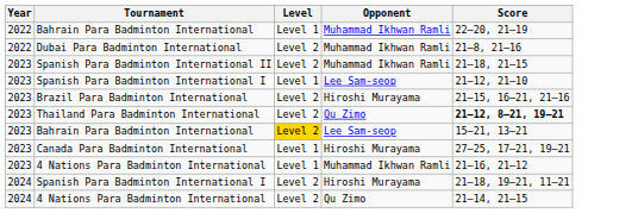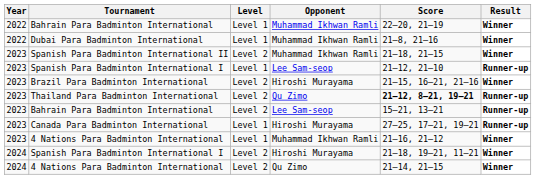 <table class="sortable wikitable" style="font-size: 90%;">
 <tr>
 <th>Year</th>
 <th>Tournament</th>
 <th>Level</th>
 <th>Opponent</th>
 <th>Score</th>
+<th>Result</th>
 </tr>
 <tr>
 <td align="center">2022</td>
 <td align="left">Bahrain Para Badminton International</td>
 <td align="left">Level 1</td>
 <td align="left"> <a href='#'>Muhammad Ikhwan Ramli</a></td>
 <td align="left">22–20, 21–19</td>
+<td style="text-align:left; background:white"> <strong>Winner</strong></td>
 </tr>
 <tr>
 <td align="center">2022</td>
 <td align="left">Dubai Para Badminton International</td>
-<td align="left">Level 2</td>
+<td align="left">Level 1</td>
 <td align="left"> Muhammad Ikhwan Ramli</td>
 <td align="left">21–8, 21–16</td>
+<td style="text-align:left; background:white"> <strong>Winner</strong></td>
 </tr>
 <tr>
 <td align="center">2023</td>
 <td align="left">Spanish Para Badminton International II</td>
 <td align="left">Level 2</td>
 <td align="left"> Muhammad Ikhwan Ramli</td>
 <td align="left">21–18, 21–15</td>
+<td style="text-align:left; background:white"> <strong>Winner</strong></td>
 </tr>
 <tr>
 <td align="center">2023</td>
 <td align="left">Spanish Para Badminton International I</td>
 <td align="left">Level 1</td>
 <td align="left"> <a href='#'>Lee Sam-seop</a></td>
 <td align="left">21–12, 21–10</td>
+<td style="text-align:left; background:white"> <strong>Runner-up</strong></td>
 </tr>
 <tr>
 <td align="center">2023</td>
 <td align="left">Brazil Para Badminton International</td>
 <td align="left">Level 2</td>
 <td align="left"> Hiroshi Murayama</td>
 <td align="left">21–15, 16–21, 21–16</td>
+<td style="text-align:left; background:white"> <strong>Winner</strong></td>
 </tr>
 <tr>
 <td align="center">2023</td>
 <td align="left">Thailand Para Badminton International</td>
 <td align="left">Level 2</td>
 <td align="left"> <a href='#'>Qu Zimo</a></td>
 <td align="left"><strong>21–12, 8–21, 19–21</strong></td>
+<td style="text-align:left; background:white"> <strong>Runner-up</strong></td>
 </tr>
 <tr>
 <td align="center">2023</td>
 <td align="left">Bahrain Para Badminton International</td>
-<td align="left" style="background: gold;">Level 2</td>
+<td align="left">Level 2</td>
 <td align="left"> <a href='#'>Lee Sam-seop</a></td>
 <td align="left">15–21, 13–21</td>
+<td style="text-align:left; background:white"> <strong>Runner-up</strong></td>
 </tr>
 <tr>
 <td align="center">2023</td>
 <td align="left">Canada Para Badminton International</td>
 <td align="left">Level 1</td>
 <td align="left"> Hiroshi Murayama</td>
 <td align="left">27–25, 17–21, 19–21</td>
+<td style="text-align:left; background:white"> <strong>Runner-up</strong></td>
 </tr>
 <tr>
 <td align="center">2023</td>
 <td align="left">4 Nations Para Badminton International</td>
 <td align="left">Level 1</td>
 <td align="left"> Muhammad Ikhwan Ramli</td>
 <td align="left">21–16, 21–12</td>
+<td style="text-align:left; background:white"> <strong>Winner</strong></td>
 </tr>
 <tr>
 <td align="center">2024</td>
 <td align="left">Spanish Para Badminton International I</td>
 <td align="left">Level 2</td>
 <td align="left"> Hiroshi Murayama</td>
 <td align="left">21–18, 19–21, 11–21</td>
+<td style="text-align:left; background:white"> <strong>Winner</strong></td>
 </tr>
 <tr>
 <td align="center">2024</td>
 <td align="left">4 Nations Para Badminton International</td>
 <td align="left">Level 2</td>
 <td align="left"> Qu Zimo</td>
 <td align="left">21–14, 21–15</td>
+<td style="text-align:left; background:white"> <strong>Winner</strong></td>
 </tr>
 </table>
